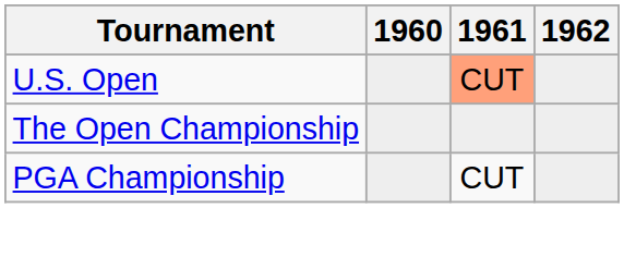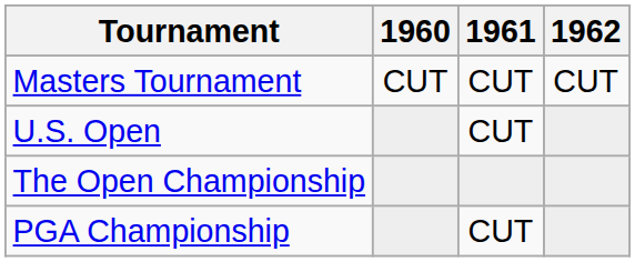 <table class="wikitable" style="font-size:95%;text-align:center;">
 <tr>
 <th>Tournament</th>
 <th>1960</th>
 <th>1961</th>
 <th>1962</th>
 </tr>
 <tr>
+<td align=left><a href='#'>Masters Tournament</a></td>
+<td>CUT</td>
+<td>CUT</td>
+<td>CUT</td>
+</tr>
+<tr>
 <td align=left><a href='#'>U.S. Open</a></td>
 <td style="background:#eeeeee;"></td>
-<td style="background: lightsalmon;">CUT</td>
+<td>CUT</td>
 <td style="background:#eeeeee;"></td>
 </tr>
 <tr>
 <td align=left><a href='#'>The Open Championship</a></td>
 <td style="background:#eeeeee;"></td>
 <td style="background:#eeeeee;"></td>
 <td style="background:#eeeeee;"></td>
 </tr>
 <tr>
 <td align=left><a href='#'>PGA Championship</a></td>
 <td style="background:#eeeeee;"></td>
 <td>CUT</td>
 <td style="background:#eeeeee;"></td>
 </tr>
 </table>
